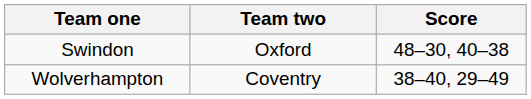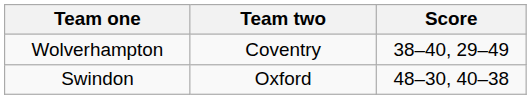 <table class="wikitable" style="text-align: center">
 <tr>
 <th width=150>Team one</th>
 <th width=150>Team two</th>
 <th width=120>Score</th>
 </tr>
 <tr>
+<td>Wolverhampton</td>
+<td>Coventry</td>
+<td>38–40, 29–49</td>
+</tr>
+<tr>
 <td>Swindon</td>
 <td>Oxford</td>
 <td>48–30, 40–38</td>
 </tr>
-<tr>
-<td>Wolverhampton</td>
-<td>Coventry</td>
-<td>38–40, 29–49</td>
-</tr>
 </table>
